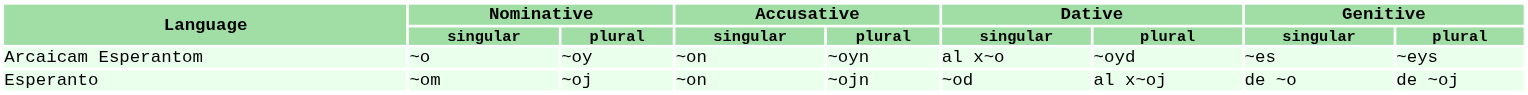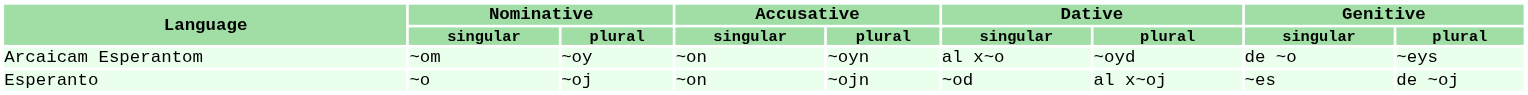 <table align="center" width="90%" cellpadding="0">
 <tr>
 <th style="background:#A0DEA6" rowspan="2">Language</th>
 <th style="background:#A0DEA6" colspan="2">Nominative</th>
 <th style="background:#A0DEA6" colspan="2">Accusative</th>
 <th style="background:#A0DEA6" colspan="2">Dative</th>
 <th style="background:#A0DEA6" colspan="2">Genitive</th>
 </tr>
 <tr style="background:#A0DEA6; font-size: 88%;">
 <th>singular</th>
 <th>plural</th>
 <th>singular</th>
 <th>plural</th>
 <th>singular</th>
 <th>plural</th>
 <th>singular</th>
 <th>plural</th>
 </tr>
 <tr style="background:#EBFFED">
 <td>Arcaicam Esperantom</td>
-<td>~o</td>
+<td>~om</td>
 <td>~oy</td>
 <td>~on</td>
 <td>~oyn</td>
 <td>al x~o</td>
 <td>~oyd</td>
-<td>~es</td>
+<td>de ~o</td>
 <td>~eys</td>
 </tr>
 <tr style="background:#EBFFED">
 <td>Esperanto</td>
-<td>~om</td>
+<td>~o</td>
 <td>~oj</td>
 <td>~on</td>
 <td>~ojn</td>
 <td>~od</td>
 <td>al x~oj</td>
-<td>de ~o</td>
+<td>~es</td>
 <td>de ~oj</td>
 </tr>
 </table>
